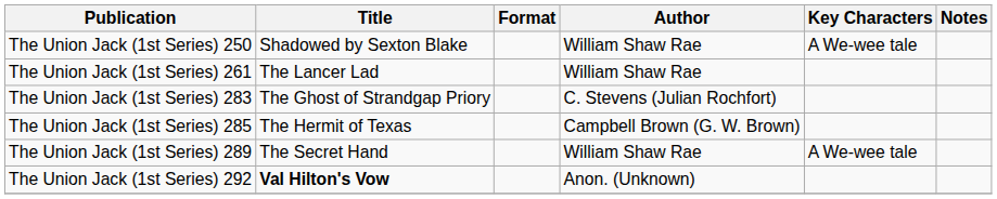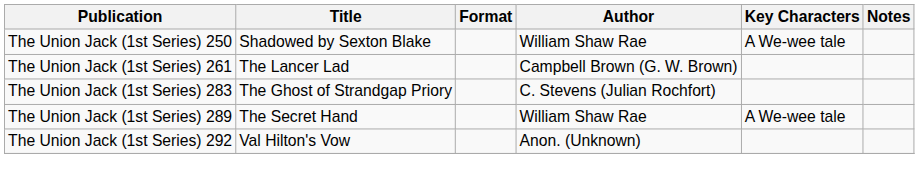 <table class="wikitable">
 <tr>
 <th>Publication</th>
 <th>Title</th>
 <th>Format</th>
 <th>Author</th>
 <th>Key Characters</th>
 <th>Notes</th>
 </tr>
 <tr>
 <td>The Union Jack (1st Series) 250</td>
 <td>Shadowed by Sexton Blake</td>
 <td></td>
 <td>William Shaw Rae</td>
 <td>A We-wee tale</td>
 <td></td>
 </tr>
 <tr>
 <td>The Union Jack (1st Series) 261</td>
 <td>The Lancer Lad</td>
 <td></td>
-<td>William Shaw Rae</td>
+<td>Campbell Brown (G. W. Brown)</td>
 <td></td>
 <td></td>
 </tr>
 <tr>
 <td>The Union Jack (1st Series) 283</td>
 <td>The Ghost of Strandgap Priory</td>
 <td></td>
 <td>C. Stevens (Julian Rochfort)</td>
-<td></td>
-<td></td>
-</tr>
-<tr>
-<td>The Union Jack (1st Series) 285</td>
-<td>The Hermit of Texas</td>
-<td></td>
-<td>Campbell Brown (G. W. Brown)</td>
 <td></td>
 <td></td>
 </tr>
 <tr>
 <td>The Union Jack (1st Series) 289</td>
 <td>The Secret Hand</td>
 <td></td>
 <td>William Shaw Rae</td>
 <td>A We-wee tale</td>
 <td></td>
 </tr>
 <tr>
 <td>The Union Jack (1st Series) 292</td>
-<td><strong>Val Hilton's Vow</strong></td>
+<td>Val Hilton's Vow</td>
 <td></td>
 <td>Anon. (Unknown)</td>
 <td></td>
 <td></td>
 </tr>
 <tr>
 </tr>
 </table>
